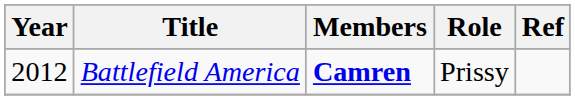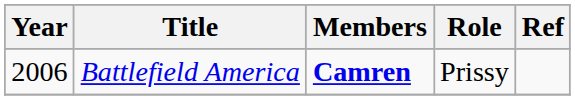 <table class="wikitable">
 <tr style="background:#B0C4DE;">
 <th>Year</th>
 <th>Title</th>
 <th>Members</th>
 <th>Role</th>
 <th>Ref</th>
 </tr>
 <tr>
-<td rowspan=1>2012</td>
+<td rowspan=1>2006</td>
 <td><em><a href='#'>Battlefield America</a></em></td>
 <td><strong><a href='#'>Camren</a></strong></td>
 <td>Prissy</td>
 <td></td>
 </tr>
 <tr>
 </tr>
 </table>
